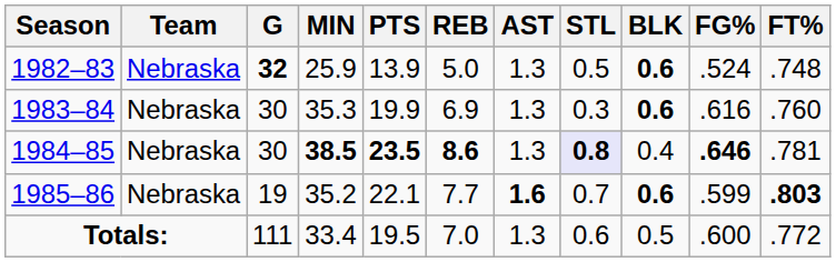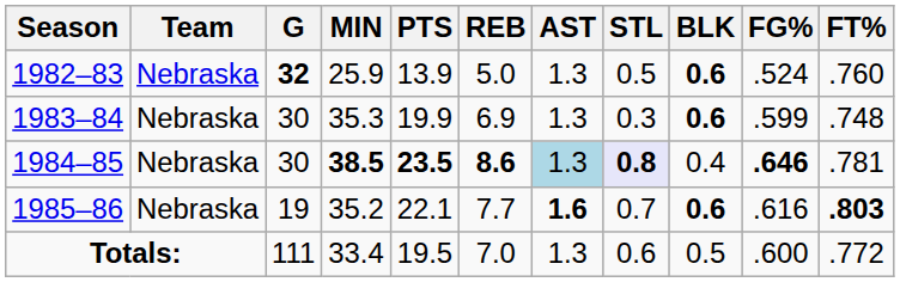 <table class="wikitable" style="text-align: center;">
 <tr>
 <th>Season</th>
 <th>Team</th>
 <th>G</th>
 <th>MIN</th>
 <th>PTS</th>
 <th>REB</th>
 <th>AST</th>
 <th>STL</th>
 <th>BLK</th>
 <th>FG%</th>
 <th>FT%</th>
 </tr>
 <tr>
 <td><a href='#'>1982–83</a></td>
 <td><a href='#'>Nebraska</a></td>
 <td><strong>32</strong></td>
 <td>25.9</td>
 <td>13.9</td>
 <td>5.0</td>
 <td>1.3</td>
 <td>0.5</td>
 <td><strong>0.6</strong></td>
 <td>.524</td>
-<td>.748</td>
+<td>.760</td>
 </tr>
 <tr>
 <td><a href='#'>1983–84</a></td>
 <td>Nebraska</td>
 <td>30</td>
 <td>35.3</td>
 <td>19.9</td>
 <td>6.9</td>
 <td>1.3</td>
 <td>0.3</td>
 <td><strong>0.6</strong></td>
-<td>.616</td>
-<td>.760</td>
+<td>.599</td>
+<td>.748</td>
 </tr>
 <tr>
 <td><a href='#'>1984–85</a></td>
 <td>Nebraska</td>
 <td>30</td>
 <td><strong>38.5</strong></td>
 <td><strong>23.5</strong></td>
 <td><strong>8.6</strong></td>
-<td>1.3</td>
+<td style="background: lightblue;">1.3</td>
 <td style="background: lavender;"><strong>0.8</strong></td>
 <td>0.4</td>
 <td><strong>.646</strong></td>
 <td>.781</td>
 </tr>
 <tr>
 <td><a href='#'>1985–86</a></td>
 <td>Nebraska</td>
 <td>19</td>
 <td>35.2</td>
 <td>22.1</td>
 <td>7.7</td>
 <td><strong>1.6</strong></td>
 <td>0.7</td>
 <td><strong>0.6</strong></td>
-<td>.599</td>
+<td>.616</td>
 <td><strong>.803</strong></td>
 </tr>
 <tr>
 <td colspan=2><strong>Totals:</strong></td>
 <td>111</td>
 <td>33.4</td>
 <td>19.5</td>
 <td>7.0</td>
 <td>1.3</td>
 <td>0.6</td>
 <td>0.5</td>
 <td>.600</td>
 <td>.772</td>
 </tr>
 </table>
